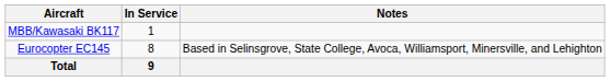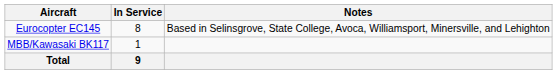 <table class="wikitable" style="text-align:center; margin:0.5em auto">
 <tr>
 <th>Aircraft</th>
 <th>In Service</th>
 <th>Notes</th>
 </tr>
 <tr>
+<td><a href='#'>Eurocopter EC145</a></td>
+<td>8</td>
+<td>Based in Selinsgrove, State College, Avoca, Williamsport, Minersville, and Lehighton</td>
+</tr>
+<tr>
 <td><a href='#'>MBB/Kawasaki BK117</a></td>
 <td>1</td>
 <td></td>
-</tr>
-<tr>
-<td><a href='#'>Eurocopter EC145</a></td>
-<td>8</td>
-<td>Based in Selinsgrove, State College, Avoca, Williamsport, Minersville, and Lehighton</td>
 </tr>
 <tr>
 <th>Total</th>
 <th>9</th>
 <th></th>
 </tr>
 </table>
